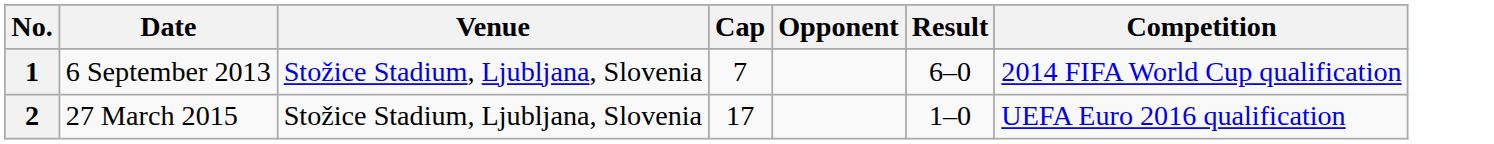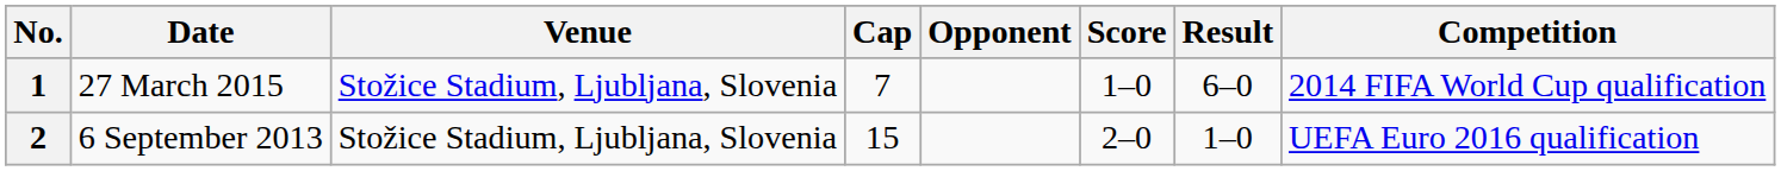 <table class="wikitable sortable">
 <tr>
 <th scope="col">No.</th>
 <th scope="col">Date</th>
 <th scope="col">Venue</th>
 <th scope="col">Cap</th>
 <th scope="col">Opponent</th>
+<th scope="col">Score</th>
 <th scope="col">Result</th>
 <th scope="col">Competition</th>
 </tr>
 <tr>
 <th scope=row>1</th>
-<td>6 September 2013</td>
+<td>27 March 2015</td>
 <td><a href='#'>Stožice Stadium</a>, <a href='#'>Ljubljana</a>, Slovenia</td>
 <td align=center>7</td>
 <td></td>
+<td align=center>1–0</td>
 <td align=center>6–0</td>
 <td><a href='#'>2014 FIFA World Cup qualification</a></td>
 </tr>
 <tr>
 <th scope=row>2</th>
-<td>27 March 2015</td>
+<td>6 September 2013</td>
 <td>Stožice Stadium, Ljubljana, Slovenia</td>
-<td align=center>17</td>
+<td align=center>15</td>
 <td></td>
+<td align=center>2–0</td>
 <td align=center>1–0</td>
 <td><a href='#'>UEFA Euro 2016 qualification</a></td>
 </tr>
 </table>
